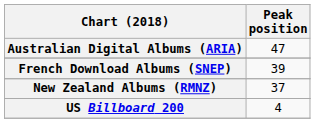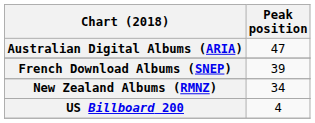 <table class="wikitable sortable plainrowheaders" style="text-align:center">
 <tr>
 <th scope="col">Chart (2018)</th>
 <th scope="col">Peak<br> position</th>
 </tr>
 <tr>
 <th scope="row">Australian Digital Albums (<a href='#'>ARIA</a>)</th>
 <td>47</td>
 </tr>
 <tr>
 </tr>
 <tr>
 </tr>
 <tr>
 </tr>
 <tr>
 </tr>
 <tr>
 <th scope="row">French Download Albums (<a href='#'>SNEP</a>)</th>
 <td>39</td>
 </tr>
 <tr>
 </tr>
 <tr>
 <th scope="row">New Zealand Albums (<a href='#'>RMNZ</a>)</th>
-<td>37</td>
+<td>34</td>
 </tr>
 <tr>
 </tr>
 <tr>
 </tr>
 <tr>
 </tr>
 <tr>
 </tr>
 <tr>
 <th scope="row">US <a href='#'><em>Billboard</em> 200</a></th>
 <td>4</td>
 </tr>
 <tr>
 </tr>
 </table>
